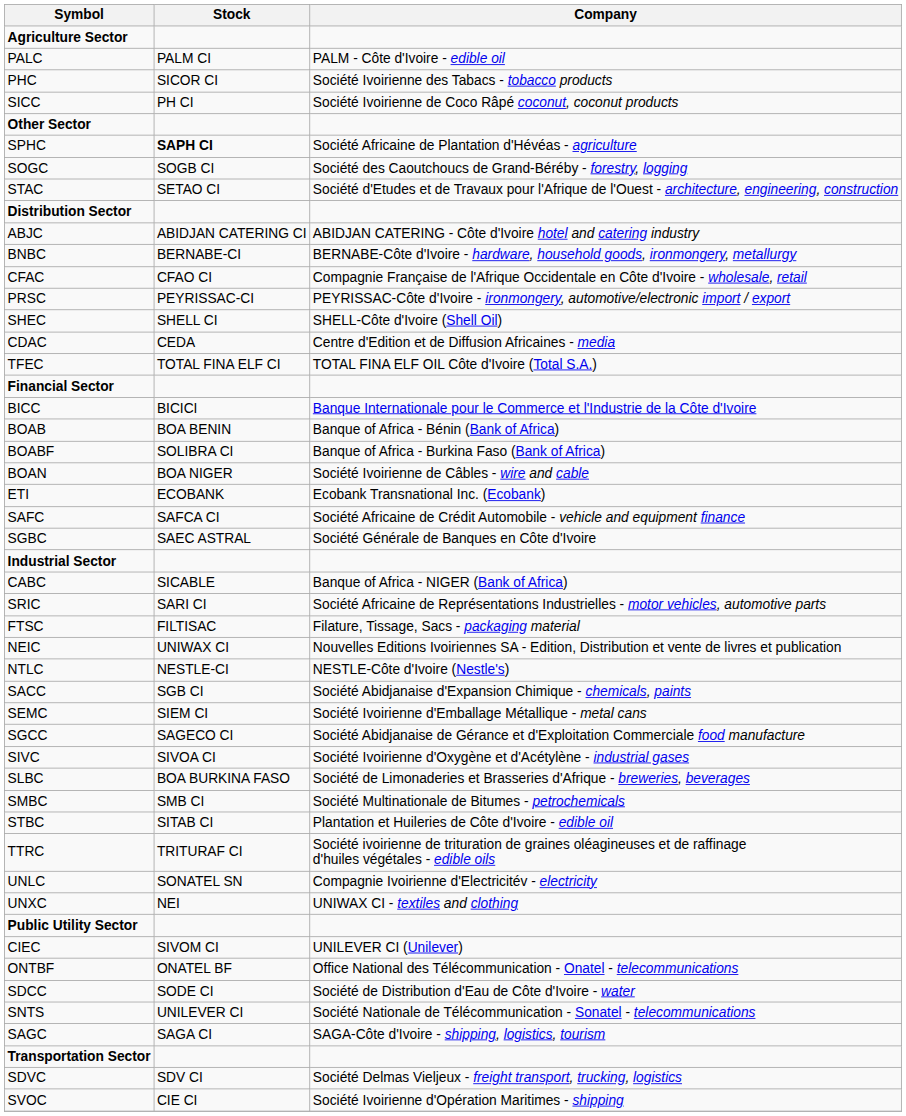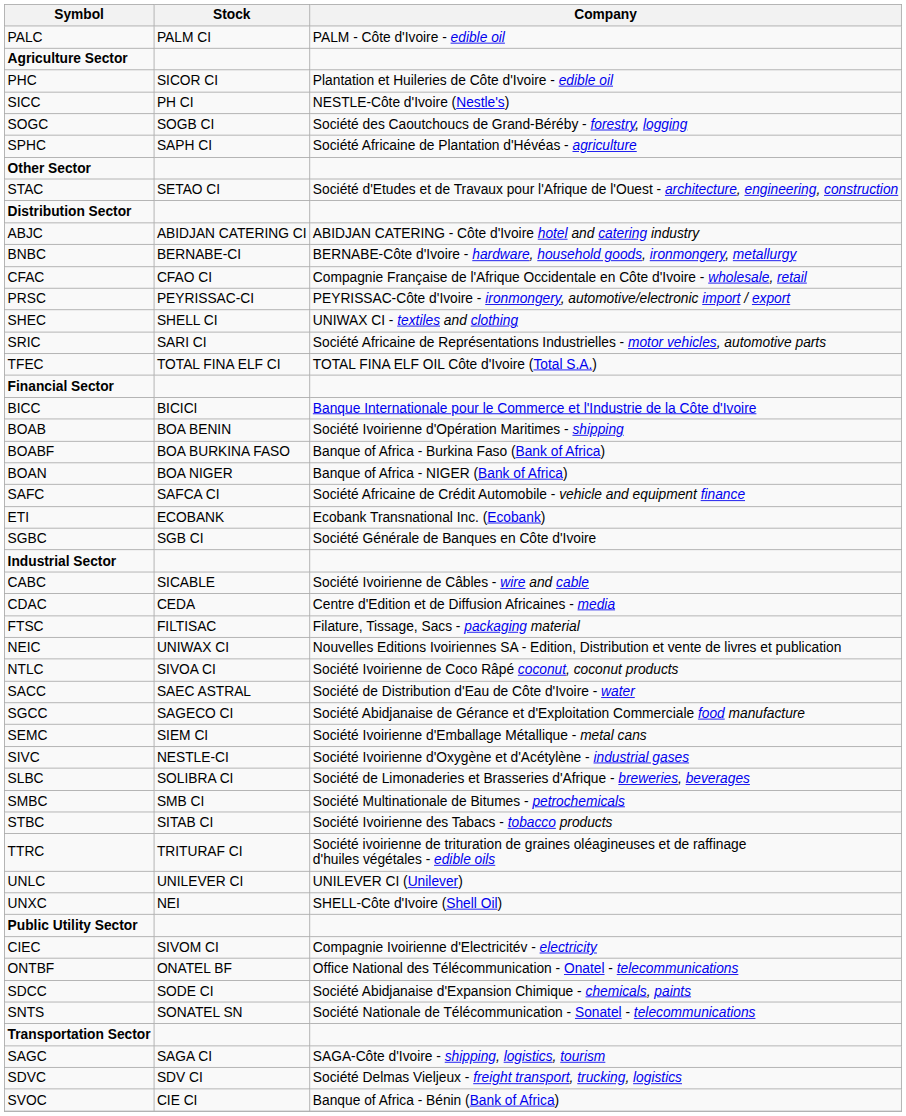 <table class="wikitable">
 <tr>
 <th>Symbol</th>
 <th>Stock</th>
 <th>Company</th>
 </tr>
 <tr>
+<td>PALC</td>
+<td>PALM CI</td>
+<td>PALM - Côte d'Ivoire - <em><a href='#'>edible oil</a></em></td>
+</tr>
+<tr>
 <td><strong>Agriculture Sector</strong></td>
 <td></td>
 <td></td>
 </tr>
 <tr>
-<td>PALC</td>
-<td>PALM CI</td>
-<td>PALM - Côte d'Ivoire - <em><a href='#'>edible oil</a></em></td>
-</tr>
-<tr>
 <td>PHC</td>
 <td>SICOR CI</td>
-<td>Société Ivoirienne des Tabacs - <em><a href='#'>tobacco</a> products</em></td>
+<td>Plantation et Huileries de Côte d'Ivoire - <em><a href='#'>edible oil</a></em></td>
 </tr>
 <tr>
 <td>SICC</td>
 <td>PH CI</td>
-<td>Société Ivoirienne de Coco Râpé <em><a href='#'>coconut</a>, coconut products</em></td>
+<td>NESTLE-Côte d'Ivoire (<a href='#'>Nestle's</a>)</td>
+</tr>
+<tr>
+<td>SOGC</td>
+<td>SOGB CI</td>
+<td>Société des Caoutchoucs de Grand-Béréby - <em><a href='#'>forestry</a>, <a href='#'>logging</a></em></td>
+</tr>
+<tr>
+<td>SPHC</td>
+<td>SAPH CI</td>
+<td>Société Africaine de Plantation d'Hévéas - <em><a href='#'>agriculture</a></em></td>
 </tr>
 <tr>
 <td><strong>Other Sector</strong></td>
 <td></td>
 <td></td>
-</tr>
-<tr>
-<td>SPHC</td>
-<td><strong>SAPH CI</strong></td>
-<td>Société Africaine de Plantation d'Hévéas - <em><a href='#'>agriculture</a></em></td>
-</tr>
-<tr>
-<td>SOGC</td>
-<td>SOGB CI</td>
-<td>Société des Caoutchoucs de Grand-Béréby - <em><a href='#'>forestry</a>, <a href='#'>logging</a></em></td>
 </tr>
 <tr>
 <td>STAC</td>
 <td>SETAO CI</td>
 <td>Société d'Etudes et de Travaux pour l'Afrique de l'Ouest - <em><a href='#'>architecture</a>, <a href='#'>engineering</a>, <a href='#'>construction</a></em></td>
 </tr>
 <tr>
 <td><strong>Distribution Sector</strong></td>
 <td></td>
 <td></td>
 </tr>
 <tr>
 <td>ABJC</td>
 <td>ABIDJAN CATERING CI</td>
 <td>ABIDJAN CATERING - Côte d'Ivoire <em><a href='#'>hotel</a> and <a href='#'>catering</a> industry</em></td>
 </tr>
 <tr>
 <td>BNBC</td>
 <td>BERNABE-CI</td>
 <td>BERNABE-Côte d'Ivoire - <em><a href='#'>hardware</a>, <a href='#'>household goods</a>, <a href='#'>ironmongery</a>, <a href='#'>metallurgy</a></em></td>
 </tr>
 <tr>
 <td>CFAC</td>
 <td>CFAO CI</td>
 <td>Compagnie Française de l'Afrique Occidentale en Côte d'Ivoire - <em><a href='#'>wholesale</a>, <a href='#'>retail</a></em></td>
 </tr>
 <tr>
 <td>PRSC</td>
 <td>PEYRISSAC-CI</td>
 <td>PEYRISSAC-Côte d'Ivoire - <em><a href='#'>ironmongery</a>, automotive/electronic <a href='#'>import</a> / <a href='#'>export</a></em></td>
 </tr>
 <tr>
 <td>SHEC</td>
 <td>SHELL CI</td>
-<td>SHELL-Côte d'Ivoire (<a href='#'>Shell Oil</a>)</td>
+<td>UNIWAX CI  - <em><a href='#'>textiles</a> and <a href='#'>clothing</a></em></td>
 </tr>
 <tr>
-<td>CDAC</td>
-<td>CEDA</td>
-<td>Centre d'Edition et de Diffusion Africaines - <em><a href='#'>media</a></em></td>
+<td>SRIC</td>
+<td>SARI CI</td>
+<td>Société Africaine de Représentations Industrielles - <em><a href='#'>motor vehicles</a>, automotive parts</em></td>
 </tr>
 <tr>
 <td>TFEC</td>
 <td>TOTAL FINA ELF CI</td>
 <td>TOTAL FINA ELF OIL Côte d'Ivoire (<a href='#'>Total S.A.</a>)</td>
 </tr>
 <tr>
 <td><strong>Financial Sector</strong></td>
 <td></td>
 <td></td>
 </tr>
 <tr>
 <td>BICC</td>
 <td>BICICI</td>
 <td><a href='#'>Banque Internationale pour le Commerce et l'Industrie de la Côte d'Ivoire</a></td>
 </tr>
 <tr>
 <td>BOAB</td>
 <td>BOA BENIN</td>
-<td>Banque of Africa - Bénin (<a href='#'>Bank of Africa</a>)</td>
+<td>Société Ivoirienne d'Opération Maritimes - <em><a href='#'>shipping</a></em></td>
 </tr>
 <tr>
 <td>BOABF</td>
-<td>SOLIBRA  CI</td>
+<td>BOA BURKINA FASO</td>
 <td>Banque of Africa - Burkina Faso (<a href='#'>Bank of Africa</a>)</td>
 </tr>
 <tr>
 <td>BOAN</td>
 <td>BOA NIGER</td>
-<td>Société Ivoirienne de Câbles - <em><a href='#'>wire</a> and <a href='#'>cable</a></em></td>
+<td>Banque of Africa - NIGER (<a href='#'>Bank of Africa</a>)</td>
+</tr>
+<tr>
+<td>SAFC</td>
+<td>SAFCA CI</td>
+<td>Société Africaine de Crédit Automobile - <em>vehicle and equipment <a href='#'>finance</a></em></td>
 </tr>
 <tr>
 <td>ETI</td>
 <td>ECOBANK</td>
 <td>Ecobank Transnational Inc. (<a href='#'>Ecobank</a>)</td>
 </tr>
 <tr>
-<td>SAFC</td>
-<td>SAFCA CI</td>
-<td>Société Africaine de Crédit Automobile - <em>vehicle and equipment <a href='#'>finance</a></em></td>
-</tr>
-<tr>
 <td>SGBC</td>
-<td>SAEC ASTRAL</td>
+<td>SGB   CI</td>
 <td>Société Générale de Banques en Côte d'Ivoire</td>
 </tr>
 <tr>
 <td><strong>Industrial Sector</strong></td>
 <td></td>
 <td></td>
 </tr>
 <tr>
 <td>CABC</td>
 <td>SICABLE</td>
-<td>Banque of Africa - NIGER (<a href='#'>Bank of Africa</a>)</td>
+<td>Société Ivoirienne de Câbles - <em><a href='#'>wire</a> and <a href='#'>cable</a></em></td>
 </tr>
 <tr>
-<td>SRIC</td>
-<td>SARI CI</td>
-<td>Société Africaine de Représentations Industrielles - <em><a href='#'>motor vehicles</a>, automotive parts</em></td>
+<td>CDAC</td>
+<td>CEDA</td>
+<td>Centre d'Edition et de Diffusion Africaines - <em><a href='#'>media</a></em></td>
 </tr>
 <tr>
 <td>FTSC</td>
 <td>FILTISAC</td>
 <td>Filature, Tissage, Sacs - <em><a href='#'>packaging</a> material</em></td>
 </tr>
 <tr>
 <td>NEIC</td>
 <td>UNIWAX CI</td>
 <td>Nouvelles Editions Ivoiriennes SA - Edition, Distribution et vente de livres et publication</td>
 </tr>
 <tr>
 <td>NTLC</td>
-<td>NESTLE-CI</td>
-<td>NESTLE-Côte d'Ivoire (<a href='#'>Nestle's</a>)</td>
+<td>SIVOA CI</td>
+<td>Société Ivoirienne de Coco Râpé <em><a href='#'>coconut</a>, coconut products</em></td>
 </tr>
 <tr>
 <td>SACC</td>
-<td>SGB   CI</td>
-<td>Société Abidjanaise d'Expansion Chimique - <em><a href='#'>chemicals</a>, <a href='#'>paints</a></em></td>
+<td>SAEC ASTRAL</td>
+<td>Société de Distribution d'Eau de Côte d'Ivoire - <em><a href='#'>water</a></em></td>
+</tr>
+<tr>
+<td>SGCC</td>
+<td>SAGECO CI</td>
+<td>Société Abidjanaise de Gérance et d'Exploitation Commerciale <em><a href='#'>food</a> manufacture</em></td>
 </tr>
 <tr>
 <td>SEMC</td>
 <td>SIEM CI</td>
 <td>Société Ivoirienne d'Emballage Métallique - <em>metal cans</em></td>
 </tr>
 <tr>
-<td>SGCC</td>
-<td>SAGECO CI</td>
-<td>Société Abidjanaise de Gérance et d'Exploitation Commerciale <em><a href='#'>food</a> manufacture</em></td>
-</tr>
-<tr>
 <td>SIVC</td>
-<td>SIVOA CI</td>
+<td>NESTLE-CI</td>
 <td>Société Ivoirienne d'Oxygène et d'Acétylène - <em><a href='#'>industrial gases</a></em></td>
 </tr>
 <tr>
 <td>SLBC</td>
-<td>BOA BURKINA FASO</td>
+<td>SOLIBRA  CI</td>
 <td>Société de Limonaderies et Brasseries d'Afrique - <em><a href='#'>breweries</a>, <a href='#'>beverages</a></em></td>
 </tr>
 <tr>
 <td>SMBC</td>
 <td>SMB CI</td>
 <td>Société Multinationale de Bitumes - <em><a href='#'>petrochemicals</a></em></td>
 </tr>
 <tr>
 <td>STBC</td>
 <td>SITAB  CI</td>
-<td>Plantation et Huileries de Côte d'Ivoire - <em><a href='#'>edible oil</a></em></td>
+<td>Société Ivoirienne des Tabacs - <em><a href='#'>tobacco</a> products</em></td>
 </tr>
 <tr>
 <td>TTRC</td>
 <td>TRITURAF CI</td>
 <td>Société ivoirienne de trituration de graines oléagineuses et de raffinage<br>d'huiles végétales - <em><a href='#'>edible oils</a></em></td>
 </tr>
 <tr>
 <td>UNLC</td>
-<td>SONATEL SN</td>
-<td>Compagnie Ivoirienne d'Electricitév - <em><a href='#'>electricity</a></em></td>
+<td>UNILEVER CI</td>
+<td>UNILEVER CI (<a href='#'>Unilever</a>)</td>
 </tr>
 <tr>
 <td>UNXC</td>
 <td>NEI</td>
-<td>UNIWAX CI  - <em><a href='#'>textiles</a> and <a href='#'>clothing</a></em></td>
+<td>SHELL-Côte d'Ivoire (<a href='#'>Shell Oil</a>)</td>
 </tr>
 <tr>
 <td><strong>Public Utility Sector</strong></td>
 <td></td>
 <td></td>
 </tr>
 <tr>
 <td>CIEC</td>
 <td>SIVOM CI</td>
-<td>UNILEVER CI (<a href='#'>Unilever</a>)</td>
+<td>Compagnie Ivoirienne d'Electricitév - <em><a href='#'>electricity</a></em></td>
 </tr>
 <tr>
 <td>ONTBF</td>
 <td>ONATEL BF</td>
 <td>Office National des Télécommunication - <a href='#'>Onatel</a> - <em><a href='#'>telecommunications</a></em></td>
 </tr>
 <tr>
 <td>SDCC</td>
 <td>SODE    CI</td>
-<td>Société de Distribution d'Eau de Côte d'Ivoire - <em><a href='#'>water</a></em></td>
+<td>Société Abidjanaise d'Expansion Chimique - <em><a href='#'>chemicals</a>, <a href='#'>paints</a></em></td>
 </tr>
 <tr>
 <td>SNTS</td>
-<td>UNILEVER CI</td>
+<td>SONATEL SN</td>
 <td>Société Nationale de Télécommunication - <a href='#'>Sonatel</a> - <em><a href='#'>telecommunications</a></em></td>
+</tr>
+<tr>
+<td><strong>Transportation Sector</strong></td>
+<td></td>
+<td></td>
 </tr>
 <tr>
 <td>SAGC</td>
 <td>SAGA CI</td>
 <td>SAGA-Côte d'Ivoire - <em><a href='#'>shipping</a>, <a href='#'>logistics</a>, <a href='#'>tourism</a></em></td>
-</tr>
-<tr>
-<td><strong>Transportation Sector</strong></td>
-<td></td>
-<td></td>
 </tr>
 <tr>
 <td>SDVC</td>
 <td>SDV   CI</td>
 <td>Société Delmas Vieljeux - <em><a href='#'>freight transport</a>, <a href='#'>trucking</a>, <a href='#'>logistics</a></em></td>
 </tr>
 <tr>
 <td>SVOC</td>
 <td>CIE   CI</td>
-<td>Société Ivoirienne d'Opération Maritimes - <em><a href='#'>shipping</a></em></td>
+<td>Banque of Africa - Bénin (<a href='#'>Bank of Africa</a>)</td>
 </tr>
 <tr>
 </tr>
 </table>
